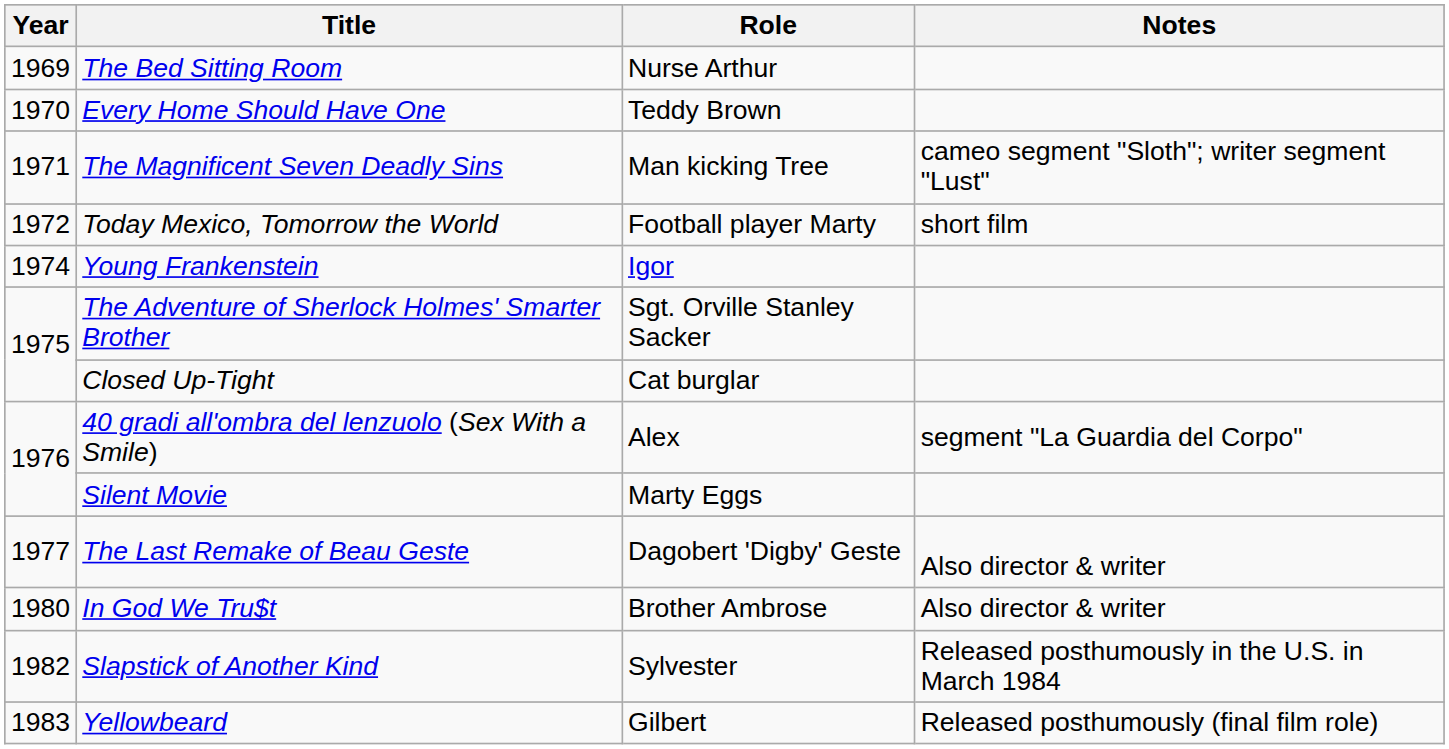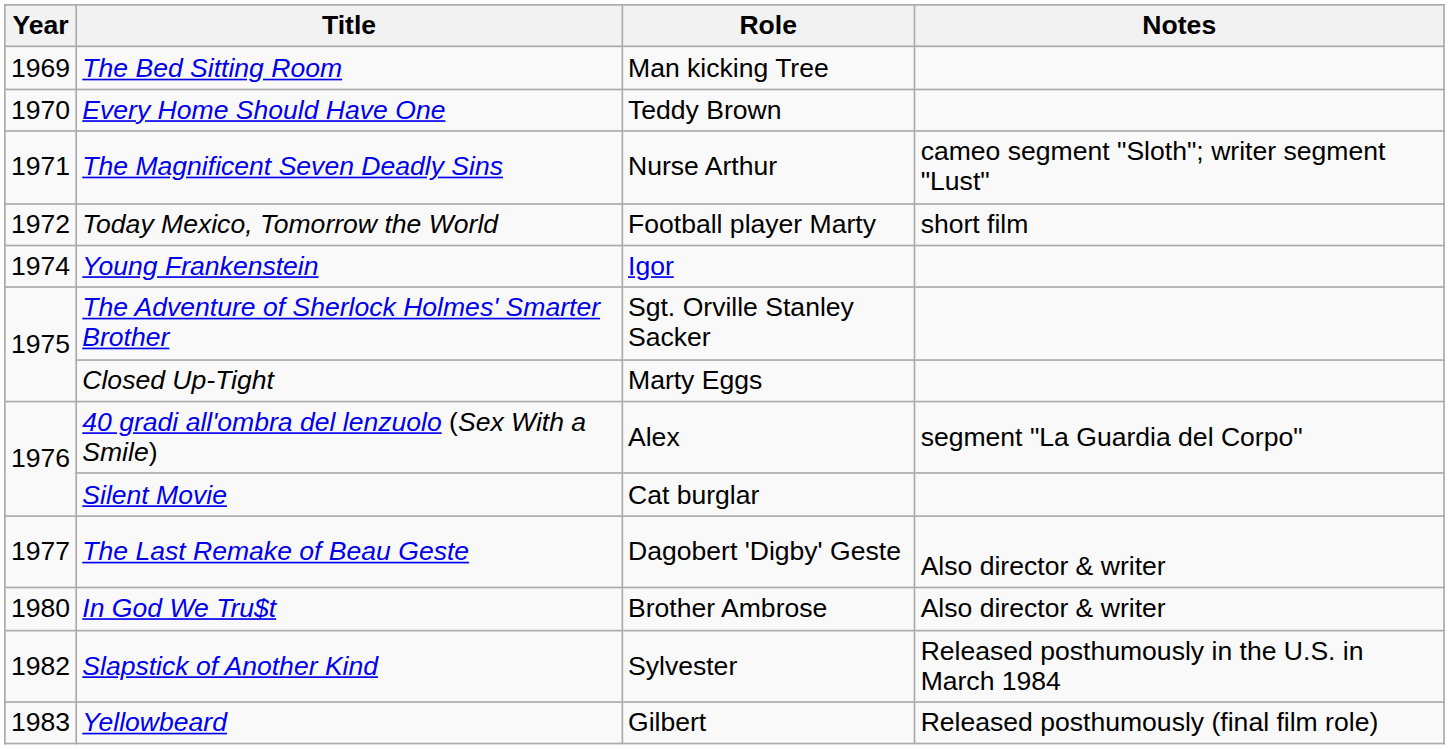 <table class="wikitable sortable">
 <tr>
 <th>Year</th>
 <th>Title</th>
 <th>Role</th>
 <th>Notes</th>
 </tr>
 <tr>
 <td>1969</td>
 <td data-sort-value="Bed Sitting Room, The"><em><a href='#'>The Bed Sitting Room</a></em></td>
-<td>Nurse Arthur</td>
+<td>Man kicking Tree</td>
 <td></td>
 </tr>
 <tr>
 <td>1970</td>
 <td><em><a href='#'>Every Home Should Have One</a></em></td>
 <td>Teddy Brown</td>
 <td></td>
 </tr>
 <tr>
 <td>1971</td>
 <td data-sort-value="Magnificent Seven Deadly Sins, The"><em><a href='#'>The Magnificent Seven Deadly Sins</a></em></td>
-<td>Man kicking Tree</td>
+<td>Nurse Arthur</td>
 <td>cameo segment "Sloth"; writer segment "Lust"</td>
 </tr>
 <tr>
 <td>1972</td>
 <td><em>Today Mexico, Tomorrow the World</em></td>
 <td>Football player Marty</td>
 <td>short film</td>
 </tr>
 <tr>
 <td>1974</td>
 <td><em><a href='#'>Young Frankenstein</a></em></td>
 <td><a href='#'>Igor</a></td>
 <td></td>
 </tr>
 <tr>
 <td rowspan="2">1975</td>
 <td data-sort-value="Adventure of Sherlock Holmes' Smarter Brother, The"><em><a href='#'>The Adventure of Sherlock Holmes' Smarter Brother</a></em></td>
 <td>Sgt. Orville Stanley Sacker</td>
 <td></td>
 </tr>
 <tr>
 <td><em>Closed Up-Tight</em></td>
-<td>Cat burglar</td>
+<td>Marty Eggs</td>
 <td></td>
 </tr>
 <tr>
 <td rowspan="2">1976</td>
 <td><em><a href='#'>40 gradi all'ombra del lenzuolo</a></em> (<em>Sex With a Smile</em>)</td>
 <td>Alex</td>
 <td>segment "La Guardia del Corpo"</td>
 </tr>
 <tr>
 <td><em><a href='#'>Silent Movie</a></em></td>
-<td>Marty Eggs</td>
+<td>Cat burglar</td>
 <td></td>
 </tr>
 <tr>
 <td>1977</td>
 <td data-sort-value="Last Remake of Beau Geste, The"><em><a href='#'>The Last Remake of Beau Geste</a></em></td>
 <td>Dagobert 'Digby' Geste</td>
 <td><br>Also director & writer</td>
 </tr>
 <tr>
 <td>1980</td>
 <td><em><a href='#'>In God We Tru$t</a></em></td>
 <td>Brother Ambrose</td>
 <td>Also director & writer</td>
 </tr>
 <tr>
 <td>1982</td>
 <td><em><a href='#'>Slapstick of Another Kind</a></em></td>
 <td>Sylvester</td>
 <td>Released posthumously in the U.S. in March 1984</td>
 </tr>
 <tr>
 <td>1983</td>
 <td><em><a href='#'>Yellowbeard</a></em></td>
 <td>Gilbert</td>
 <td>Released posthumously (final film role)</td>
 </tr>
 </table>
